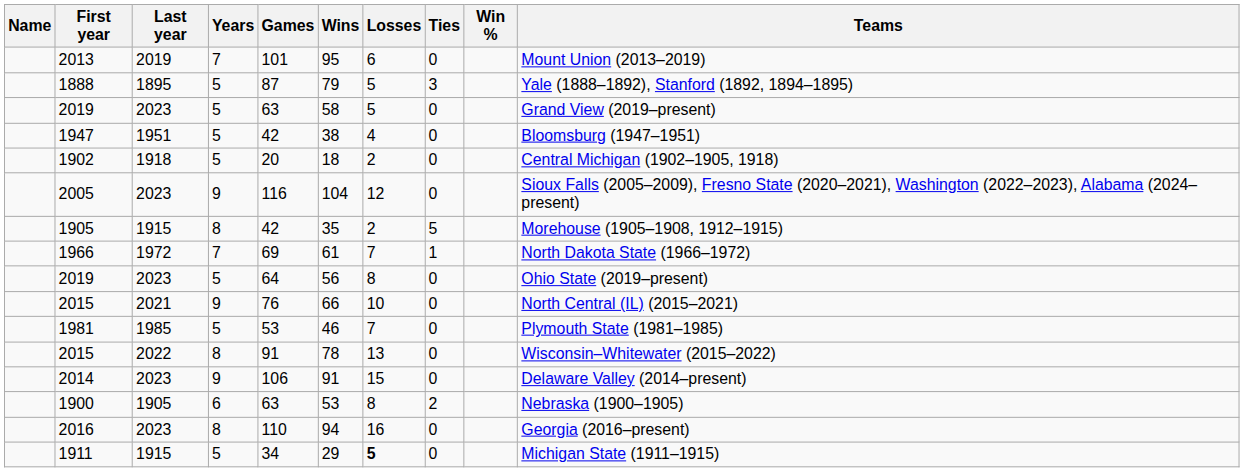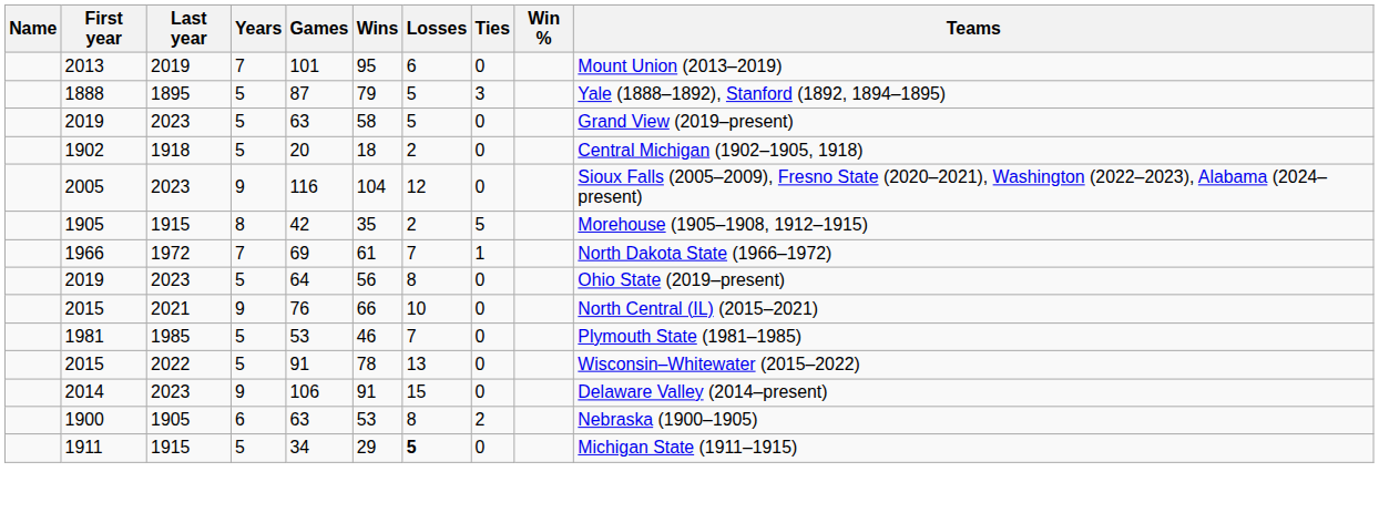 <table class="wikitable sortable">
 <tr>
 <th>Name</th>
 <th>First year</th>
 <th>Last year</th>
 <th>Years</th>
 <th>Games</th>
 <th>Wins</th>
 <th>Losses</th>
 <th>Ties</th>
 <th>Win %</th>
 <th>Teams</th>
 </tr>
 <tr>
 <td></td>
 <td>2013</td>
 <td>2019</td>
 <td>7</td>
 <td>101</td>
 <td>95</td>
 <td>6</td>
 <td>0</td>
 <td></td>
 <td><a href='#'>Mount Union</a> (2013–2019)</td>
 </tr>
 <tr>
 <td></td>
 <td>1888</td>
 <td>1895</td>
 <td>5</td>
 <td>87</td>
 <td>79</td>
 <td>5</td>
 <td>3</td>
 <td></td>
 <td><a href='#'>Yale</a> (1888–1892), <a href='#'>Stanford</a> (1892, 1894–1895)</td>
 </tr>
 <tr>
 <td><strong></strong></td>
 <td>2019</td>
 <td>2023</td>
 <td>5</td>
 <td>63</td>
 <td>58</td>
 <td>5</td>
 <td>0</td>
 <td></td>
 <td><a href='#'>Grand View</a> (2019–present)</td>
-</tr>
-<tr>
-<td></td>
-<td>1947</td>
-<td>1951</td>
-<td>5</td>
-<td>42</td>
-<td>38</td>
-<td>4</td>
-<td>0</td>
-<td></td>
-<td><a href='#'>Bloomsburg</a> (1947–1951)</td>
 </tr>
 <tr>
 <td></td>
 <td>1902</td>
 <td>1918</td>
 <td>5</td>
 <td>20</td>
 <td>18</td>
 <td>2</td>
 <td>0</td>
 <td></td>
 <td><a href='#'>Central Michigan</a> (1902–1905, 1918)</td>
 </tr>
 <tr>
 <td><strong></strong></td>
 <td>2005</td>
 <td>2023</td>
 <td>9</td>
 <td>116</td>
 <td>104</td>
 <td>12</td>
 <td>0</td>
 <td></td>
 <td><a href='#'>Sioux Falls</a> (2005–2009), <a href='#'>Fresno State</a> (2020–2021), <a href='#'>Washington</a> (2022–2023), <a href='#'>Alabama</a> (2024–present)</td>
 </tr>
 <tr>
 <td></td>
 <td>1905</td>
 <td>1915</td>
 <td>8</td>
 <td>42</td>
 <td>35</td>
 <td>2</td>
 <td>5</td>
 <td></td>
 <td><a href='#'>Morehouse</a> (1905–1908, 1912–1915)</td>
 </tr>
 <tr>
 <td></td>
 <td>1966</td>
 <td>1972</td>
 <td>7</td>
 <td>69</td>
 <td>61</td>
 <td>7</td>
 <td>1</td>
 <td></td>
 <td><a href='#'>North Dakota State</a> (1966–1972)</td>
 </tr>
 <tr>
 <td><strong></strong></td>
 <td>2019</td>
 <td>2023</td>
 <td>5</td>
 <td>64</td>
 <td>56</td>
 <td>8</td>
 <td>0</td>
 <td></td>
 <td><a href='#'>Ohio State</a> (2019–present)</td>
 </tr>
 <tr>
 <td></td>
 <td>2015</td>
 <td>2021</td>
 <td>9</td>
 <td>76</td>
 <td>66</td>
 <td>10</td>
 <td>0</td>
 <td></td>
 <td><a href='#'>North Central (IL)</a> (2015–2021)</td>
 </tr>
 <tr>
 <td></td>
 <td>1981</td>
 <td>1985</td>
 <td>5</td>
 <td>53</td>
 <td>46</td>
 <td>7</td>
 <td>0</td>
 <td></td>
 <td><a href='#'>Plymouth State</a> (1981–1985)</td>
 </tr>
 <tr>
 <td></td>
 <td>2015</td>
 <td>2022</td>
-<td>8</td>
+<td>5</td>
 <td>91</td>
 <td>78</td>
 <td>13</td>
 <td>0</td>
 <td></td>
 <td><a href='#'>Wisconsin–Whitewater</a> (2015–2022)</td>
 </tr>
 <tr>
 <td><strong></strong></td>
 <td>2014</td>
 <td>2023</td>
 <td>9</td>
 <td>106</td>
 <td>91</td>
 <td>15</td>
 <td>0</td>
 <td></td>
 <td><a href='#'>Delaware Valley</a> (2014–present)</td>
 </tr>
 <tr>
 <td></td>
 <td>1900</td>
 <td>1905</td>
 <td>6</td>
 <td>63</td>
 <td>53</td>
 <td>8</td>
 <td>2</td>
 <td></td>
 <td><a href='#'>Nebraska</a> (1900–1905)</td>
 </tr>
 <tr>
-<td><strong></strong></td>
-<td>2016</td>
-<td>2023</td>
-<td>8</td>
-<td>110</td>
-<td>94</td>
-<td>16</td>
-<td>0</td>
-<td></td>
-<td><a href='#'>Georgia</a> (2016–present)</td>
-</tr>
-<tr>
 <td></td>
 <td>1911</td>
 <td>1915</td>
 <td>5</td>
 <td>34</td>
 <td>29</td>
 <td><strong>5</strong></td>
 <td>0</td>
 <td></td>
 <td><a href='#'>Michigan State</a> (1911–1915)</td>
 </tr>
 </table>
